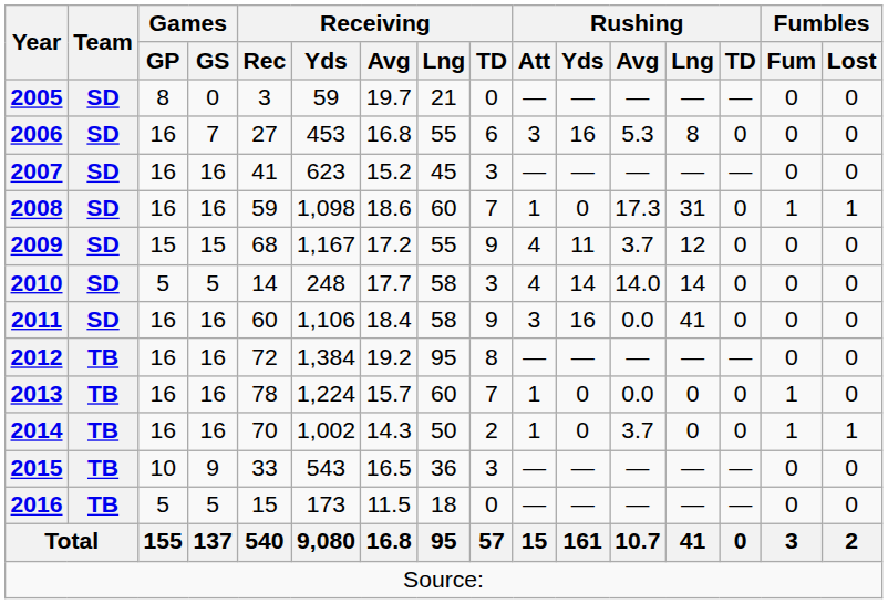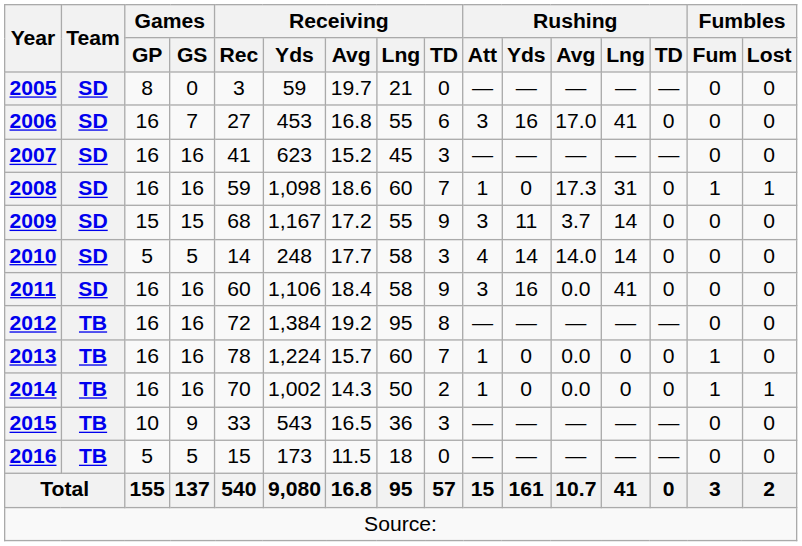 <table class=wikitable style="text-align:center;">
 <tr>
 <th rowspan=2>Year</th>
 <th rowspan=2>Team</th>
 <th colspan=2>Games</th>
 <th colspan=5>Receiving</th>
 <th colspan=5>Rushing</th>
 <th colspan=2>Fumbles</th>
 </tr>
 <tr>
 <th>GP</th>
 <th>GS</th>
 <th>Rec</th>
 <th>Yds</th>
 <th>Avg</th>
 <th>Lng</th>
 <th>TD</th>
 <th>Att</th>
 <th>Yds</th>
 <th>Avg</th>
 <th>Lng</th>
 <th>TD</th>
 <th>Fum</th>
 <th>Lost</th>
 </tr>
 <tr>
 <th><a href='#'>2005</a></th>
 <th><a href='#'>SD</a></th>
 <td>8</td>
 <td>0</td>
 <td>3</td>
 <td>59</td>
 <td>19.7</td>
 <td>21</td>
 <td>0</td>
 <td>—</td>
 <td>—</td>
 <td>—</td>
 <td>—</td>
 <td>—</td>
 <td>0</td>
 <td>0</td>
 </tr>
 <tr>
 <th><a href='#'>2006</a></th>
 <th><a href='#'>SD</a></th>
 <td>16</td>
 <td>7</td>
 <td>27</td>
 <td>453</td>
 <td>16.8</td>
 <td>55</td>
 <td>6</td>
 <td>3</td>
 <td>16</td>
-<td>5.3</td>
-<td>8</td>
+<td>17.0</td>
+<td>41</td>
 <td>0</td>
 <td>0</td>
 <td>0</td>
 </tr>
 <tr>
 <th><a href='#'>2007</a></th>
 <th><a href='#'>SD</a></th>
 <td>16</td>
 <td>16</td>
 <td>41</td>
 <td>623</td>
 <td>15.2</td>
 <td>45</td>
 <td>3</td>
 <td>—</td>
 <td>—</td>
 <td>—</td>
 <td>—</td>
 <td>—</td>
 <td>0</td>
 <td>0</td>
 </tr>
 <tr>
 <th><a href='#'>2008</a></th>
 <th><a href='#'>SD</a></th>
 <td>16</td>
 <td>16</td>
 <td>59</td>
 <td>1,098</td>
 <td>18.6</td>
 <td>60</td>
 <td>7</td>
 <td>1</td>
 <td>0</td>
 <td>17.3</td>
 <td>31</td>
 <td>0</td>
 <td>1</td>
 <td>1</td>
 </tr>
 <tr>
 <th><a href='#'>2009</a></th>
 <th><a href='#'>SD</a></th>
 <td>15</td>
 <td>15</td>
 <td>68</td>
 <td>1,167</td>
 <td>17.2</td>
 <td>55</td>
 <td>9</td>
-<td>4</td>
+<td>3</td>
 <td>11</td>
 <td>3.7</td>
-<td>12</td>
+<td>14</td>
 <td>0</td>
 <td>0</td>
 <td>0</td>
 </tr>
 <tr>
 <th><a href='#'>2010</a></th>
 <th><a href='#'>SD</a></th>
 <td>5</td>
 <td>5</td>
 <td>14</td>
 <td>248</td>
 <td>17.7</td>
 <td>58</td>
 <td>3</td>
 <td>4</td>
 <td>14</td>
 <td>14.0</td>
 <td>14</td>
 <td>0</td>
 <td>0</td>
 <td>0</td>
 </tr>
 <tr>
 <th><a href='#'>2011</a></th>
 <th><a href='#'>SD</a></th>
 <td>16</td>
 <td>16</td>
 <td>60</td>
 <td>1,106</td>
 <td>18.4</td>
 <td>58</td>
 <td>9</td>
 <td>3</td>
 <td>16</td>
 <td>0.0</td>
 <td>41</td>
 <td>0</td>
 <td>0</td>
 <td>0</td>
 </tr>
 <tr>
 <th><a href='#'>2012</a></th>
 <th><a href='#'>TB</a></th>
 <td>16</td>
 <td>16</td>
 <td>72</td>
 <td>1,384</td>
 <td>19.2</td>
 <td>95</td>
 <td>8</td>
 <td>—</td>
 <td>—</td>
 <td>—</td>
 <td>—</td>
 <td>—</td>
 <td>0</td>
 <td>0</td>
 </tr>
 <tr>
 <th><a href='#'>2013</a></th>
 <th><a href='#'>TB</a></th>
 <td>16</td>
 <td>16</td>
 <td>78</td>
 <td>1,224</td>
 <td>15.7</td>
 <td>60</td>
 <td>7</td>
 <td>1</td>
 <td>0</td>
 <td>0.0</td>
 <td>0</td>
 <td>0</td>
 <td>1</td>
 <td>0</td>
 </tr>
 <tr>
 <th><a href='#'>2014</a></th>
 <th><a href='#'>TB</a></th>
 <td>16</td>
 <td>16</td>
 <td>70</td>
 <td>1,002</td>
 <td>14.3</td>
 <td>50</td>
 <td>2</td>
 <td>1</td>
 <td>0</td>
-<td>3.7</td>
+<td>0.0</td>
 <td>0</td>
 <td>0</td>
 <td>1</td>
 <td>1</td>
 </tr>
 <tr>
 <th><a href='#'>2015</a></th>
 <th><a href='#'>TB</a></th>
 <td>10</td>
 <td>9</td>
 <td>33</td>
 <td>543</td>
 <td>16.5</td>
 <td>36</td>
 <td>3</td>
 <td>—</td>
 <td>—</td>
 <td>—</td>
 <td>—</td>
 <td>—</td>
 <td>0</td>
 <td>0</td>
 </tr>
 <tr>
 <th><a href='#'>2016</a></th>
 <th><a href='#'>TB</a></th>
 <td>5</td>
 <td>5</td>
 <td>15</td>
 <td>173</td>
 <td>11.5</td>
 <td>18</td>
 <td>0</td>
 <td>—</td>
 <td>—</td>
 <td>—</td>
 <td>—</td>
 <td>—</td>
 <td>0</td>
 <td>0</td>
 </tr>
 <tr>
 <th colspan="2">Total</th>
 <th>155</th>
 <th>137</th>
 <th>540</th>
 <th>9,080</th>
 <th>16.8</th>
 <th>95</th>
 <th>57</th>
 <th>15</th>
 <th>161</th>
 <th>10.7</th>
 <th>41</th>
 <th>0</th>
 <th>3</th>
 <th>2</th>
 </tr>
 <tr>
 <td colspan=16>Source: </td>
 </tr>
 </table>
